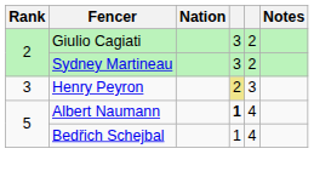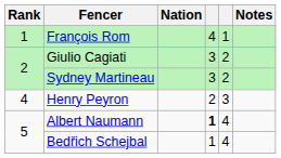 <table class="wikitable sortable" style="text-align:center">
 <tr>
 <th>Rank</th>
 <th>Fencer</th>
 <th>Nation</th>
 <th></th>
 <th></th>
 <th>Notes</th>
+</tr>
+<tr bgcolor=bbf3bb>
+<td>1</td>
+<td align=left><a href='#'>François Rom</a></td>
+<td align=left></td>
+<td>4</td>
+<td>1</td>
+<td></td>
 </tr>
 <tr bgcolor=bbf3bb>
 <td rowspan=2>2</td>
 <td align=left>Giulio Cagiati</td>
 <td align=left></td>
 <td>3</td>
 <td>2</td>
 <td></td>
 </tr>
 <tr bgcolor=bbf3bb>
 <td align=left><a href='#'>Sydney Martineau</a></td>
 <td align=left></td>
 <td>3</td>
 <td>2</td>
 <td></td>
 </tr>
 <tr>
-<td>3</td>
+<td>4</td>
 <td align=left><a href='#'>Henry Peyron</a></td>
 <td align=left></td>
-<td style="background: khaki;">2</td>
+<td>2</td>
 <td>3</td>
 <td></td>
 </tr>
 <tr>
 <td rowspan=2>5</td>
 <td align=left><a href='#'>Albert Naumann</a></td>
 <td align=left></td>
 <td><strong>1</strong></td>
 <td>4</td>
 <td></td>
 </tr>
 <tr>
 <td align=left><a href='#'>Bedřich Schejbal</a></td>
 <td align=left></td>
 <td>1</td>
 <td>4</td>
 <td></td>
 </tr>
 </table>
